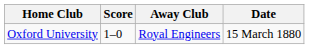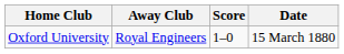 <table class="wikitable">
 <tr>
 <th>Home Club</th>
+<th>Away Club</th>
 <th>Score</th>
-<th>Away Club</th>
 <th>Date</th>
 </tr>
 <tr>
 <td><a href='#'>Oxford University</a></td>
+<td><a href='#'>Royal Engineers</a></td>
 <td>1–0</td>
-<td><a href='#'>Royal Engineers</a></td>
 <td>15 March 1880</td>
 </tr>
 </table>
